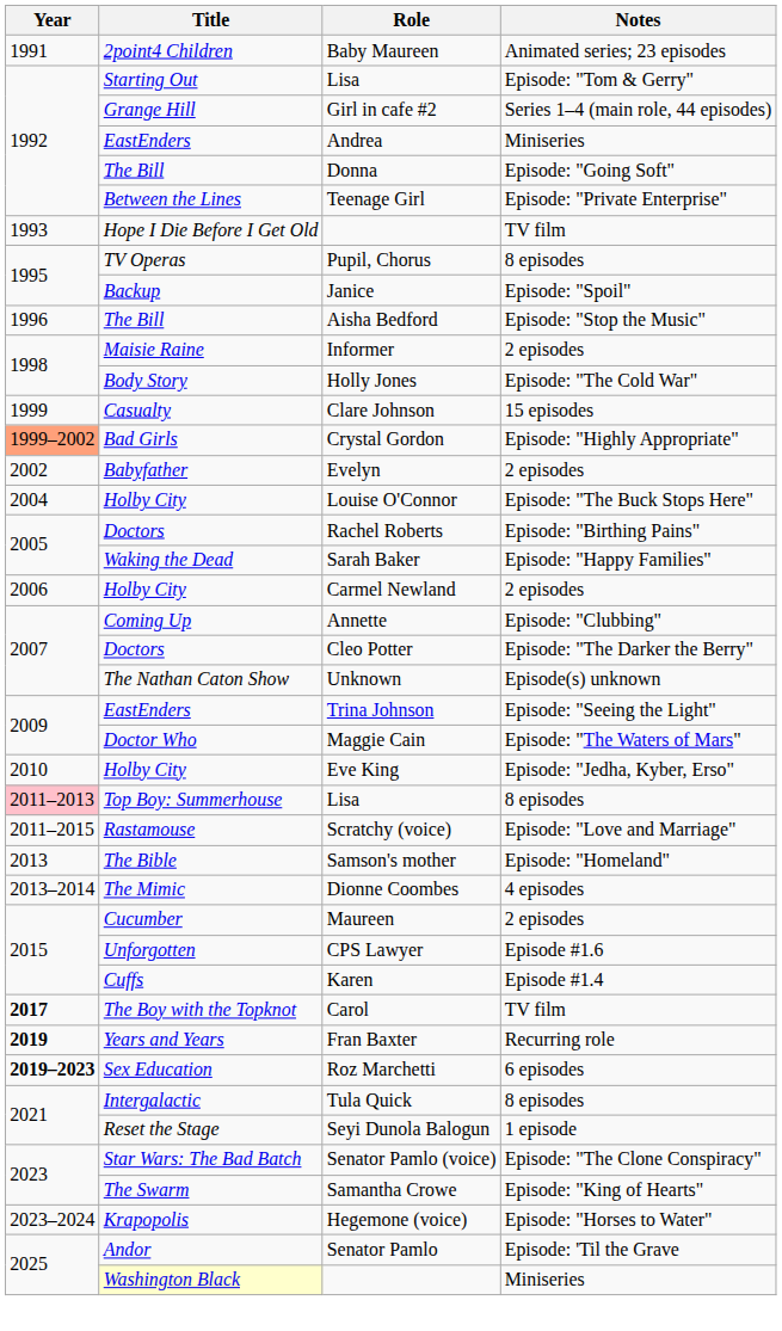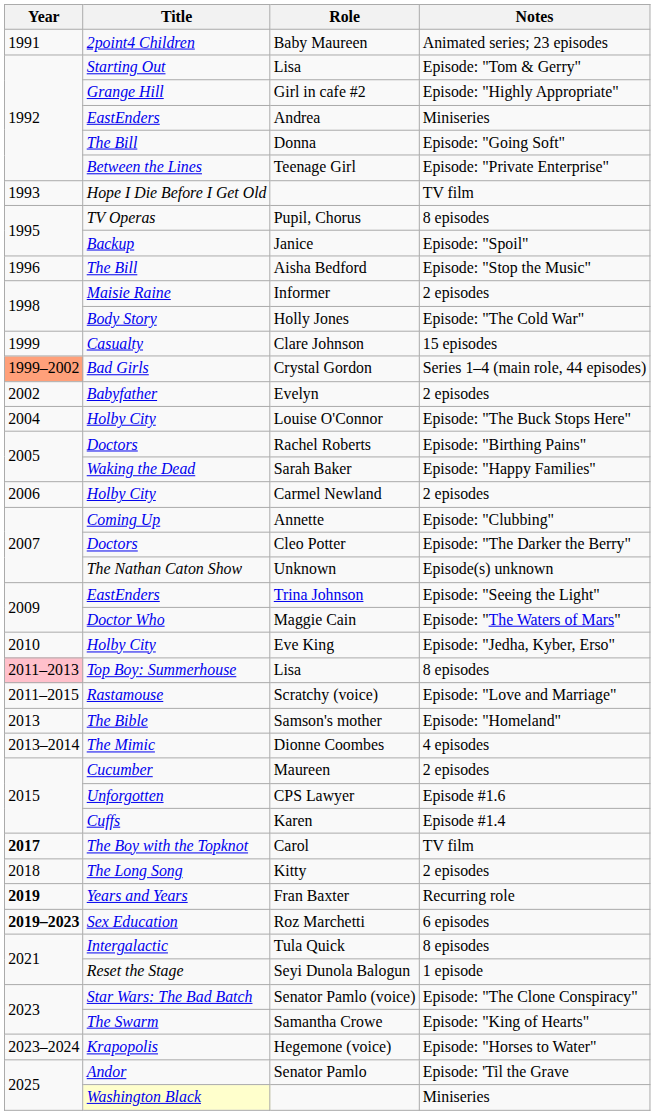 <table class="wikitable sortable">
 <tr>
 <th>Year</th>
 <th>Title</th>
 <th>Role</th>
 <th class="unsortable">Notes</th>
 </tr>
 <tr>
 <td>1991</td>
 <td><em><a href='#'>2point4 Children</a></em></td>
 <td>Baby Maureen</td>
 <td>Animated series; 23 episodes</td>
 </tr>
 <tr>
 <td rowspan="5">1992</td>
 <td><em><a href='#'>Starting Out</a></em></td>
 <td>Lisa</td>
 <td>Episode: "Tom & Gerry"</td>
 </tr>
 <tr>
 <td><em><a href='#'>Grange Hill</a></em></td>
 <td>Girl in cafe #2</td>
-<td>Series 1–4 (main role, 44 episodes)</td>
+<td>Episode: "Highly Appropriate"</td>
 </tr>
 <tr>
 <td><em><a href='#'>EastEnders</a></em></td>
 <td>Andrea</td>
 <td>Miniseries</td>
 </tr>
 <tr>
 <td><em><a href='#'>The Bill</a></em></td>
 <td>Donna</td>
 <td>Episode: "Going Soft"</td>
 </tr>
 <tr>
 <td><em><a href='#'>Between the Lines</a></em></td>
 <td>Teenage Girl</td>
 <td>Episode: "Private Enterprise"</td>
 </tr>
 <tr>
 <td>1993</td>
 <td><em>Hope I Die Before I Get Old</em></td>
 <td></td>
 <td>TV film</td>
 </tr>
 <tr>
 <td rowspan="2">1995</td>
 <td><em>TV Operas</em></td>
 <td>Pupil, Chorus</td>
 <td>8 episodes</td>
 </tr>
 <tr>
 <td><em><a href='#'>Backup</a></em></td>
 <td>Janice</td>
 <td>Episode: "Spoil"</td>
 </tr>
 <tr>
 <td>1996</td>
 <td><em><a href='#'>The Bill</a></em></td>
 <td>Aisha Bedford</td>
 <td>Episode: "Stop the Music"</td>
 </tr>
 <tr>
 <td rowspan="2">1998</td>
 <td><em><a href='#'>Maisie Raine</a></em></td>
 <td>Informer</td>
 <td>2 episodes</td>
 </tr>
 <tr>
 <td><em><a href='#'>Body Story</a></em></td>
 <td>Holly Jones</td>
 <td>Episode: "The Cold War"</td>
 </tr>
 <tr>
 <td>1999</td>
 <td><em><a href='#'>Casualty</a></em></td>
 <td>Clare Johnson</td>
 <td>15 episodes</td>
 </tr>
 <tr>
 <td style="background: lightsalmon;">1999–2002</td>
 <td><em><a href='#'>Bad Girls</a></em></td>
 <td>Crystal Gordon</td>
-<td>Episode: "Highly Appropriate"</td>
+<td>Series 1–4 (main role, 44 episodes)</td>
 </tr>
 <tr>
 <td>2002</td>
 <td><em><a href='#'>Babyfather</a></em></td>
 <td>Evelyn</td>
 <td>2 episodes</td>
 </tr>
 <tr>
 <td>2004</td>
 <td><em><a href='#'>Holby City</a></em></td>
 <td>Louise O'Connor</td>
 <td>Episode: "The Buck Stops Here"</td>
 </tr>
 <tr>
 <td rowspan="2">2005</td>
 <td><em><a href='#'>Doctors</a></em></td>
 <td>Rachel Roberts</td>
 <td>Episode: "Birthing Pains"</td>
 </tr>
 <tr>
 <td><em><a href='#'>Waking the Dead</a></em></td>
 <td>Sarah Baker</td>
 <td>Episode: "Happy Families"</td>
 </tr>
 <tr>
 <td>2006</td>
 <td><em><a href='#'>Holby City</a></em></td>
 <td>Carmel Newland</td>
 <td>2 episodes</td>
 </tr>
 <tr>
 <td rowspan="3">2007</td>
 <td><em><a href='#'>Coming Up</a></em></td>
 <td>Annette</td>
 <td>Episode: "Clubbing"</td>
 </tr>
 <tr>
 <td><em><a href='#'>Doctors</a></em></td>
 <td>Cleo Potter</td>
 <td>Episode: "The Darker the Berry"</td>
 </tr>
 <tr>
 <td><em>The Nathan Caton Show</em></td>
 <td>Unknown</td>
 <td>Episode(s) unknown</td>
 </tr>
 <tr>
 <td rowspan="2">2009</td>
 <td><em><a href='#'>EastEnders</a></em></td>
 <td><a href='#'>Trina Johnson</a></td>
 <td>Episode: "Seeing the Light"</td>
 </tr>
 <tr>
 <td><em><a href='#'>Doctor Who</a></em></td>
 <td>Maggie Cain</td>
 <td>Episode: "<a href='#'>The Waters of Mars</a>"</td>
 </tr>
 <tr>
 <td>2010</td>
 <td><em><a href='#'>Holby City</a></em></td>
 <td>Eve King</td>
 <td>Episode: "Jedha, Kyber, Erso"</td>
 </tr>
 <tr>
 <td style="background: pink;">2011–2013</td>
 <td><em><a href='#'>Top Boy: Summerhouse</a></em></td>
 <td>Lisa</td>
 <td>8 episodes</td>
 </tr>
 <tr>
 <td>2011–2015</td>
 <td><em><a href='#'>Rastamouse</a></em></td>
 <td>Scratchy (voice)</td>
 <td>Episode: "Love and Marriage"</td>
 </tr>
 <tr>
 <td>2013</td>
 <td><em><a href='#'>The Bible</a></em></td>
 <td>Samson's mother</td>
 <td>Episode: "Homeland"</td>
 </tr>
 <tr>
 <td>2013–2014</td>
 <td><em><a href='#'>The Mimic</a></em></td>
 <td>Dionne Coombes</td>
 <td>4 episodes</td>
 </tr>
 <tr>
 <td rowspan="3">2015</td>
 <td><em><a href='#'>Cucumber</a></em></td>
 <td>Maureen</td>
 <td>2 episodes</td>
 </tr>
 <tr>
 <td><em><a href='#'>Unforgotten</a></em></td>
 <td>CPS Lawyer</td>
 <td>Episode #1.6</td>
 </tr>
 <tr>
 <td><em><a href='#'>Cuffs</a></em></td>
 <td>Karen</td>
 <td>Episode #1.4</td>
 </tr>
 <tr>
 <td><strong>2017</strong></td>
 <td><em><a href='#'>The Boy with the Topknot</a></em></td>
 <td>Carol</td>
 <td>TV film</td>
 </tr>
 <tr>
+<td>2018</td>
+<td><em><a href='#'>The Long Song</a></em></td>
+<td>Kitty</td>
+<td>2 episodes</td>
+</tr>
+<tr>
 <td><strong>2019</strong></td>
 <td><em><a href='#'>Years and Years</a></em></td>
 <td>Fran Baxter</td>
 <td>Recurring role</td>
 </tr>
 <tr>
 <td><strong>2019–2023</strong></td>
 <td><em><a href='#'>Sex Education</a></em></td>
 <td>Roz Marchetti</td>
 <td>6 episodes</td>
 </tr>
 <tr>
 <td rowspan="2">2021</td>
 <td><em><a href='#'>Intergalactic</a></em></td>
 <td>Tula Quick</td>
 <td>8 episodes</td>
 </tr>
 <tr>
 <td><em>Reset the Stage</em></td>
 <td>Seyi Dunola Balogun</td>
 <td>1 episode</td>
 </tr>
 <tr>
 <td rowspan="2">2023</td>
 <td><em><a href='#'>Star Wars: The Bad Batch</a></em></td>
 <td>Senator Pamlo (voice)</td>
 <td>Episode: "The Clone Conspiracy"</td>
 </tr>
 <tr>
 <td><em><a href='#'>The Swarm</a></em></td>
 <td>Samantha Crowe</td>
 <td>Episode: "King of Hearts"</td>
 </tr>
 <tr>
 <td>2023–2024</td>
 <td><em><a href='#'>Krapopolis</a></em></td>
 <td>Hegemone (voice)</td>
 <td>Episode: "Horses to Water"</td>
 </tr>
 <tr>
 <td rowspan="2">2025</td>
 <td><em><a href='#'>Andor</a></em></td>
 <td>Senator Pamlo</td>
 <td>Episode: 'Til the Grave</td>
 </tr>
 <tr>
 <td style="background:#FFFFCC;"><em><a href='#'>Washington Black</a></em> </td>
 <td></td>
 <td>Miniseries</td>
 </tr>
 </table>
